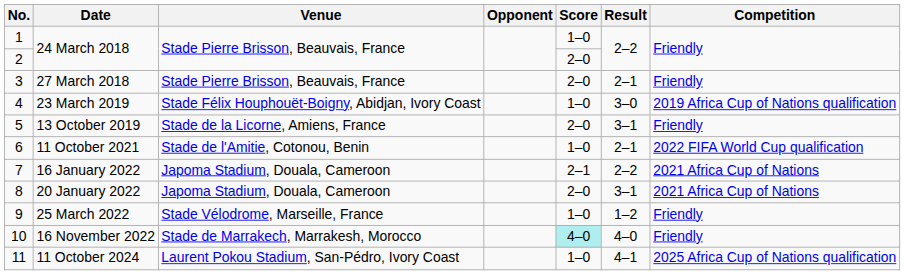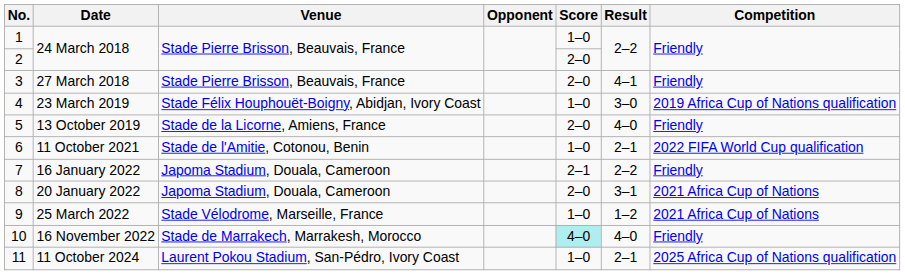 <table class="wikitable sortable">
 <tr>
 <th scope="col">No.</th>
 <th scope="col">Date</th>
 <th scope="col">Venue</th>
 <th scope="col">Opponent</th>
 <th scope="col">Score</th>
 <th scope="col">Result</th>
 <th scope="col">Competition</th>
 </tr>
 <tr>
 <td align="center">1</td>
 <td rowspan="2">24 March 2018</td>
 <td rowspan="2"><a href='#'>Stade Pierre Brisson</a>, Beauvais, France</td>
 <td rowspan="2"></td>
 <td align="center">1–0</td>
 <td rowspan="2" style="text-align:center">2–2</td>
 <td rowspan="2"><a href='#'>Friendly</a></td>
 </tr>
 <tr>
 <td align="center">2</td>
 <td align="center">2–0</td>
 </tr>
 <tr>
 <td align="center">3</td>
 <td>27 March 2018</td>
 <td><a href='#'>Stade Pierre Brisson</a>, Beauvais, France</td>
 <td></td>
 <td align="center">2–0</td>
-<td align="center">2–1</td>
+<td align="center">4–1</td>
 <td><a href='#'>Friendly</a></td>
 </tr>
 <tr>
 <td align="center">4</td>
 <td>23 March 2019</td>
 <td><a href='#'>Stade Félix Houphouët-Boigny</a>, Abidjan, Ivory Coast</td>
 <td></td>
 <td align="center">1–0</td>
 <td align="center">3–0</td>
 <td><a href='#'>2019 Africa Cup of Nations qualification</a></td>
 </tr>
 <tr>
 <td align="center">5</td>
 <td>13 October 2019</td>
 <td><a href='#'>Stade de la Licorne</a>, Amiens, France</td>
 <td></td>
 <td align="center">2–0</td>
-<td align="center">3–1</td>
+<td align="center">4–0</td>
 <td><a href='#'>Friendly</a></td>
 </tr>
 <tr>
 <td align="center">6</td>
 <td>11 October 2021</td>
 <td><a href='#'>Stade de l'Amitie</a>, Cotonou, Benin</td>
 <td></td>
 <td align="center">1–0</td>
 <td align="center">2–1</td>
 <td><a href='#'>2022 FIFA World Cup qualification</a></td>
 </tr>
 <tr>
 <td align="center">7</td>
 <td>16 January 2022</td>
 <td><a href='#'>Japoma Stadium</a>, Douala, Cameroon</td>
 <td></td>
 <td align="center">2–1</td>
 <td align="center">2–2</td>
-<td><a href='#'>2021 Africa Cup of Nations</a></td>
+<td><a href='#'>Friendly</a></td>
 </tr>
 <tr>
 <td align="center">8</td>
 <td>20 January 2022</td>
 <td><a href='#'>Japoma Stadium</a>, Douala, Cameroon</td>
 <td></td>
 <td align="center">2–0</td>
 <td align="center">3–1</td>
 <td><a href='#'>2021 Africa Cup of Nations</a></td>
 </tr>
 <tr>
 <td align="center">9</td>
 <td>25 March 2022</td>
 <td><a href='#'>Stade Vélodrome</a>, Marseille, France</td>
 <td></td>
 <td align="center">1–0</td>
 <td align="center">1–2</td>
-<td><a href='#'>Friendly</a></td>
+<td><a href='#'>2021 Africa Cup of Nations</a></td>
 </tr>
 <tr>
 <td align="center">10</td>
 <td>16 November 2022</td>
 <td><a href='#'>Stade de Marrakech</a>, Marrakesh, Morocco</td>
 <td></td>
 <td align="center" style="background: paleturquoise;">4–0</td>
 <td align="center">4–0</td>
 <td><a href='#'>Friendly</a></td>
 </tr>
 <tr>
 <td align="center">11</td>
 <td>11 October 2024</td>
 <td><a href='#'>Laurent Pokou Stadium</a>, San-Pédro, Ivory Coast</td>
 <td></td>
 <td align="center">1–0</td>
-<td align="center">4–1</td>
+<td align="center">2–1</td>
 <td><a href='#'>2025 Africa Cup of Nations qualification</a></td>
 </tr>
 </table>
